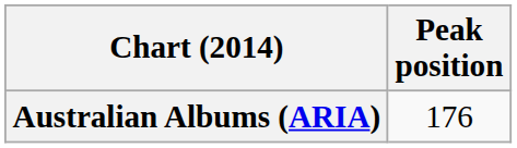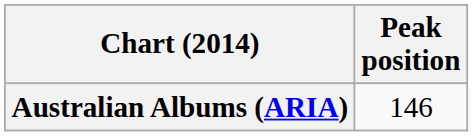 <table class="wikitable plainrowheaders" style="text-align:center">
 <tr>
 <th scope="col">Chart (2014)</th>
 <th scope="col">Peak<br>position</th>
 </tr>
 <tr>
 <th scope="row">Australian Albums (<a href='#'>ARIA</a>)</th>
-<td style="text-align:center;">176</td>
+<td style="text-align:center;">146</td>
 </tr>
 </table>
